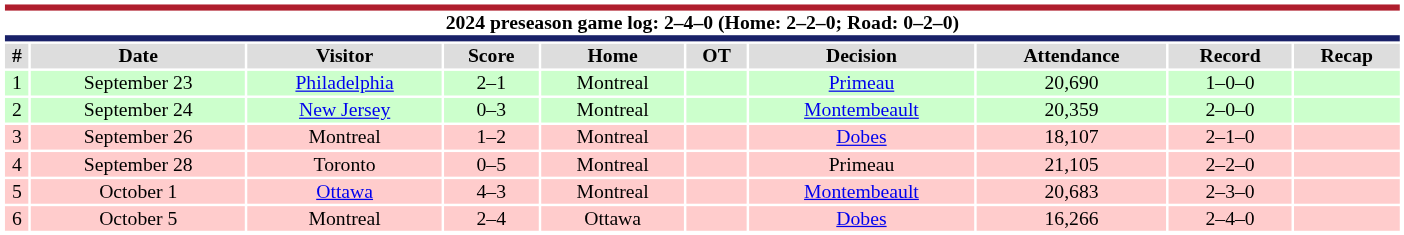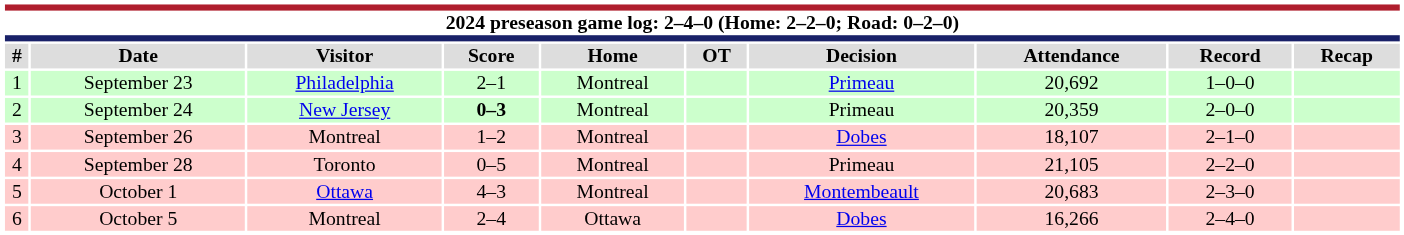 <table class="toccolours collapsible collapsed" style="width:90%; clear:both; margin:1.5em auto; text-align:center;">
 <tr>
 <th colspan="10" style="background:#FFFFFF; border-top:#AF1E2D 5px solid; border-bottom:#192168 5px solid;">2024 preseason game log: 2–4–0 (Home: 2–2–0; Road: 0–2–0)</th>
 </tr>
 <tr style="background:#ddd;">
 <th>#</th>
 <th>Date</th>
 <th>Visitor</th>
 <th>Score</th>
 <th>Home</th>
 <th>OT</th>
 <th>Decision</th>
 <th>Attendance</th>
 <th>Record</th>
 <th>Recap</th>
 </tr>
 <tr style="background:#cfc;">
 <td>1</td>
 <td>September 23</td>
 <td><a href='#'>Philadelphia</a></td>
 <td>2–1</td>
 <td>Montreal</td>
 <td></td>
 <td><a href='#'>Primeau</a></td>
-<td>20,690</td>
+<td>20,692</td>
 <td>1–0–0</td>
 <td></td>
 </tr>
 <tr style="background:#cfc;">
 <td>2</td>
 <td>September 24</td>
 <td><a href='#'>New Jersey</a></td>
-<td>0–3</td>
+<td><strong>0–3</strong></td>
 <td>Montreal</td>
 <td></td>
-<td><a href='#'>Montembeault</a></td>
+<td>Primeau</td>
 <td>20,359</td>
 <td>2–0–0</td>
 <td></td>
 </tr>
 <tr style="background:#fcc;">
 <td>3</td>
 <td>September 26</td>
 <td>Montreal</td>
 <td>1–2</td>
 <td>Montreal</td>
 <td></td>
 <td><a href='#'>Dobes</a></td>
 <td>18,107</td>
 <td>2–1–0</td>
 <td></td>
 </tr>
 <tr style="background:#fcc;">
 <td>4</td>
 <td>September 28</td>
 <td>Toronto</td>
 <td>0–5</td>
 <td>Montreal</td>
 <td></td>
 <td>Primeau</td>
 <td>21,105</td>
 <td>2–2–0</td>
 <td></td>
 </tr>
 <tr style="background:#fcc;">
 <td>5</td>
 <td>October 1</td>
 <td><a href='#'>Ottawa</a></td>
 <td>4–3</td>
 <td>Montreal</td>
 <td></td>
 <td><a href='#'>Montembeault</a></td>
 <td>20,683</td>
 <td>2–3–0</td>
 <td></td>
 </tr>
 <tr style="background:#fcc;">
 <td>6</td>
 <td>October 5</td>
 <td>Montreal</td>
 <td>2–4</td>
 <td>Ottawa</td>
 <td></td>
 <td><a href='#'>Dobes</a></td>
 <td>16,266</td>
 <td>2–4–0</td>
 <td></td>
 </tr>
 <tr>
 <td colspan="10" style="text-align:center;"></td>
 </tr>
 </table>
